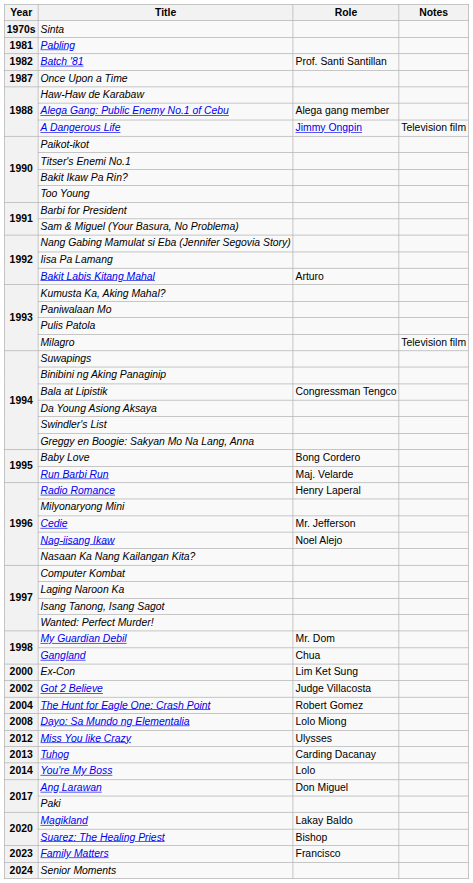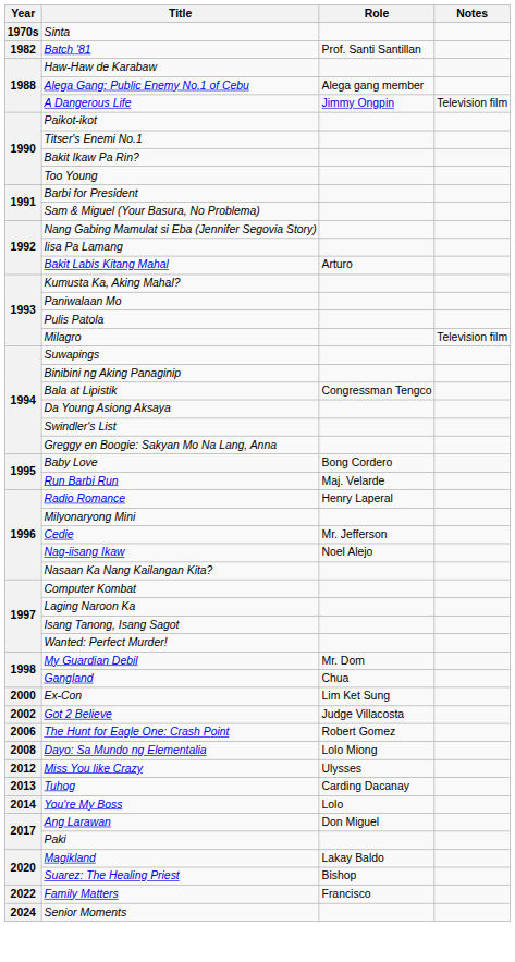 <table class="wikitable plainrowheaders sortable">
 <tr>
 <th scope="col">Year</th>
 <th scope="col">Title</th>
 <th scope="col">Role</th>
 <th scope="col" class="unsortable">Notes</th>
 </tr>
 <tr>
 <th scope="row">1970s</th>
 <td><em>Sinta</em></td>
 <td></td>
 <td></td>
 </tr>
 <tr>
-<th scope="row">1981</th>
-<td><em><a href='#'>Pabling</a></em></td>
-<td></td>
-<td></td>
-</tr>
-<tr>
 <th scope="row">1982</th>
 <td><em><a href='#'>Batch '81</a></em></td>
 <td>Prof. Santi Santillan</td>
-<td></td>
-</tr>
-<tr>
-<th scope="row">1987</th>
-<td><em>Once Upon a Time</em></td>
-<td></td>
 <td></td>
 </tr>
 <tr>
 <th rowspan="3" scope="row">1988</th>
 <td><em>Haw-Haw de Karabaw</em></td>
 <td></td>
 <td></td>
 </tr>
 <tr>
 <td><em><a href='#'>Alega Gang: Public Enemy No.1 of Cebu</a></em></td>
 <td>Alega gang member</td>
 <td></td>
 </tr>
 <tr>
 <td><em><a href='#'>A Dangerous Life</a></em></td>
 <td><a href='#'>Jimmy Ongpin</a></td>
 <td>Television film</td>
 </tr>
 <tr>
 <th rowspan="4" scope="row">1990</th>
 <td><em>Paikot-ikot</em></td>
 <td></td>
 <td></td>
 </tr>
 <tr>
 <td><em>Titser's Enemi No.1</em></td>
 <td></td>
 <td></td>
 </tr>
 <tr>
 <td><em>Bakit Ikaw Pa Rin?</em></td>
 <td></td>
 <td></td>
 </tr>
 <tr>
 <td><em>Too Young</em></td>
 <td></td>
 <td></td>
 </tr>
 <tr>
 <th rowspan="2" scope="row">1991</th>
 <td><em>Barbi for President</em></td>
 <td></td>
 <td></td>
 </tr>
 <tr>
 <td><em>Sam & Miguel (Your Basura, No Problema)</em></td>
 <td></td>
 <td></td>
 </tr>
 <tr>
 <th rowspan="3" scope="row">1992</th>
 <td><em>Nang Gabing Mamulat si Eba (Jennifer Segovia Story)</em></td>
 <td></td>
 <td></td>
 </tr>
 <tr>
 <td><em>Iisa Pa Lamang</em></td>
 <td></td>
 <td></td>
 </tr>
 <tr>
 <td><em><a href='#'>Bakit Labis Kitang Mahal</a></em></td>
 <td>Arturo</td>
 <td></td>
 </tr>
 <tr>
 <th rowspan="4" scope="row">1993</th>
 <td><em>Kumusta Ka, Aking Mahal?</em></td>
 <td></td>
 <td></td>
 </tr>
 <tr>
 <td><em>Paniwalaan Mo</em></td>
 <td></td>
 <td></td>
 </tr>
 <tr>
 <td><em>Pulis Patola</em></td>
 <td></td>
 <td></td>
 </tr>
 <tr>
 <td><em>Milagro</em></td>
 <td></td>
 <td>Television film</td>
 </tr>
 <tr>
 <th rowspan="6" scope="row">1994</th>
 <td><em>Suwapings</em></td>
 <td></td>
 <td></td>
 </tr>
 <tr>
 <td><em>Binibini ng Aking Panaginip</em></td>
 <td></td>
 <td></td>
 </tr>
 <tr>
 <td><em>Bala at Lipistik</em></td>
 <td>Congressman Tengco</td>
 <td></td>
 </tr>
 <tr>
 <td><em>Da Young Asiong Aksaya</em></td>
 <td></td>
 <td></td>
 </tr>
 <tr>
 <td><em>Swindler's List</em></td>
 <td></td>
 <td></td>
 </tr>
 <tr>
 <td><em>Greggy en Boogie: Sakyan Mo Na Lang, Anna</em></td>
 <td></td>
 <td></td>
 </tr>
 <tr>
 <th rowspan="2" scope="row">1995</th>
 <td><em>Baby Love</em></td>
 <td>Bong Cordero</td>
 <td></td>
 </tr>
 <tr>
 <td><em><a href='#'>Run Barbi Run</a></em></td>
 <td>Maj. Velarde</td>
 <td></td>
 </tr>
 <tr>
 <th rowspan="5" scope="row">1996</th>
 <td><em><a href='#'>Radio Romance</a></em></td>
 <td>Henry Laperal</td>
 <td></td>
 </tr>
 <tr>
 <td><em>Milyonaryong Mini</em></td>
 <td></td>
 <td></td>
 </tr>
 <tr>
 <td><em><a href='#'>Cedie</a></em></td>
 <td>Mr. Jefferson</td>
 <td></td>
 </tr>
 <tr>
 <td><em><a href='#'>Nag-iisang Ikaw</a></em></td>
 <td>Noel Alejo</td>
 <td></td>
 </tr>
 <tr>
 <td><em>Nasaan Ka Nang Kailangan Kita?</em></td>
 <td></td>
 <td></td>
 </tr>
 <tr>
 <th rowspan="4" scope="row">1997</th>
 <td><em>Computer Kombat</em></td>
 <td></td>
 <td></td>
 </tr>
 <tr>
 <td><em>Laging Naroon Ka</em></td>
 <td></td>
 <td></td>
 </tr>
 <tr>
 <td><em>Isang Tanong, Isang Sagot</em></td>
 <td></td>
 <td></td>
 </tr>
 <tr>
 <td><em>Wanted: Perfect Murder!</em></td>
 <td></td>
 <td></td>
 </tr>
 <tr>
 <th rowspan="2" scope="row">1998</th>
 <td><em><a href='#'>My Guardian Debil</a></em></td>
 <td>Mr. Dom</td>
 <td></td>
 </tr>
 <tr>
 <td><em><a href='#'>Gangland</a></em></td>
 <td>Chua</td>
 <td></td>
 </tr>
 <tr>
 <th scope="row">2000</th>
 <td><em>Ex-Con</em></td>
 <td>Lim Ket Sung</td>
 <td></td>
 </tr>
 <tr>
 <th scope="row">2002</th>
 <td><em><a href='#'>Got 2 Believe</a></em></td>
 <td>Judge Villacosta</td>
 <td></td>
 </tr>
 <tr>
-<th scope="row">2004</th>
+<th scope="row">2006</th>
 <td><em><a href='#'>The Hunt for Eagle One: Crash Point</a></em></td>
 <td>Robert Gomez</td>
 <td></td>
 </tr>
 <tr>
 <th scope="row">2008</th>
 <td><em><a href='#'>Dayo: Sa Mundo ng Elementalia</a></em></td>
 <td>Lolo Miong</td>
 <td></td>
 </tr>
 <tr>
 <th scope="row">2012</th>
 <td><em><a href='#'>Miss You like Crazy</a></em></td>
 <td>Ulysses</td>
 <td></td>
 </tr>
 <tr>
 <th scope="row">2013</th>
 <td><em><a href='#'>Tuhog</a></em></td>
 <td>Carding Dacanay</td>
 <td></td>
 </tr>
 <tr>
 <th scope="row">2014</th>
 <td><em><a href='#'>You're My Boss</a></em></td>
 <td>Lolo</td>
 <td></td>
 </tr>
 <tr>
 <th rowspan="2" scope="row">2017</th>
 <td><em><a href='#'>Ang Larawan</a></em></td>
 <td>Don Miguel</td>
 <td></td>
 </tr>
 <tr>
 <td><em>Paki</em></td>
 <td></td>
 <td></td>
 </tr>
 <tr>
 <th rowspan="2" scope="row">2020</th>
 <td><em><a href='#'>Magikland</a></em></td>
 <td>Lakay Baldo</td>
 <td></td>
 </tr>
 <tr>
 <td><em><a href='#'>Suarez: The Healing Priest</a></em></td>
 <td>Bishop</td>
 <td></td>
 </tr>
 <tr>
-<th scope="row">2023</th>
+<th scope="row">2022</th>
 <td><em><a href='#'>Family Matters</a></em></td>
 <td>Francisco</td>
 <td></td>
 </tr>
 <tr>
 <th scope="row">2024</th>
 <td><em>Senior Moments</em></td>
 <td></td>
 <td></td>
 </tr>
 </table>
